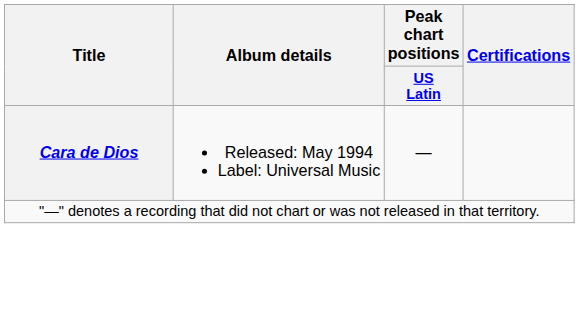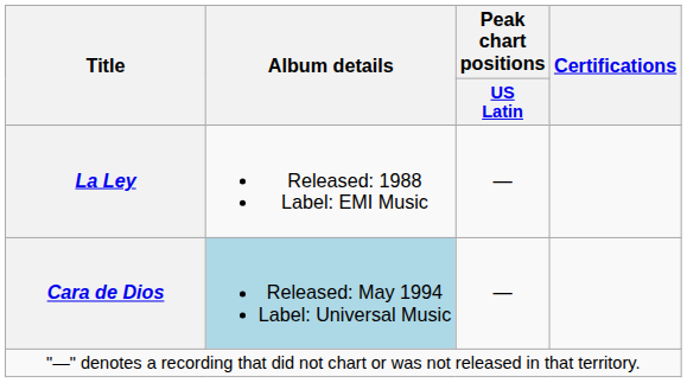 <table class="wikitable plainrowheaders" style="text-align:center;">
 <tr>
 <th rowspan="2" scope="col" style="width:10em;">Title</th>
 <th rowspan="2" scope="col">Album details</th>
 <th>Peak chart positions</th>
 <th rowspan="2" scope="col"><a href='#'>Certifications</a></th>
 </tr>
 <tr>
 <th scope="col" style="width:3em;font-size:90%;"><a href='#'>US<br>Latin</a><br></th>
 </tr>
 <tr>
+<th scope="row"><em><a href='#'>La Ley</a></em></th>
+<td><br><ul><li>Released: 1988</li><li>Label: EMI Music</li></ul></td>
+<td>—</td>
+<td></td>
+</tr>
+<tr>
 <th scope="row"><em><a href='#'>Cara de Dios</a></em></th>
-<td><br><ul><li>Released: May 1994</li><li>Label: Universal Music</li></ul></td>
+<td style="background: lightblue;"><br><ul><li>Released: May 1994</li><li>Label: Universal Music</li></ul></td>
 <td>—</td>
 <td></td>
 </tr>
 <tr>
 <td colspan="4" style="font-size:90%">"—" denotes a recording that did not chart or was not released in that territory.</td>
 </tr>
 </table>
